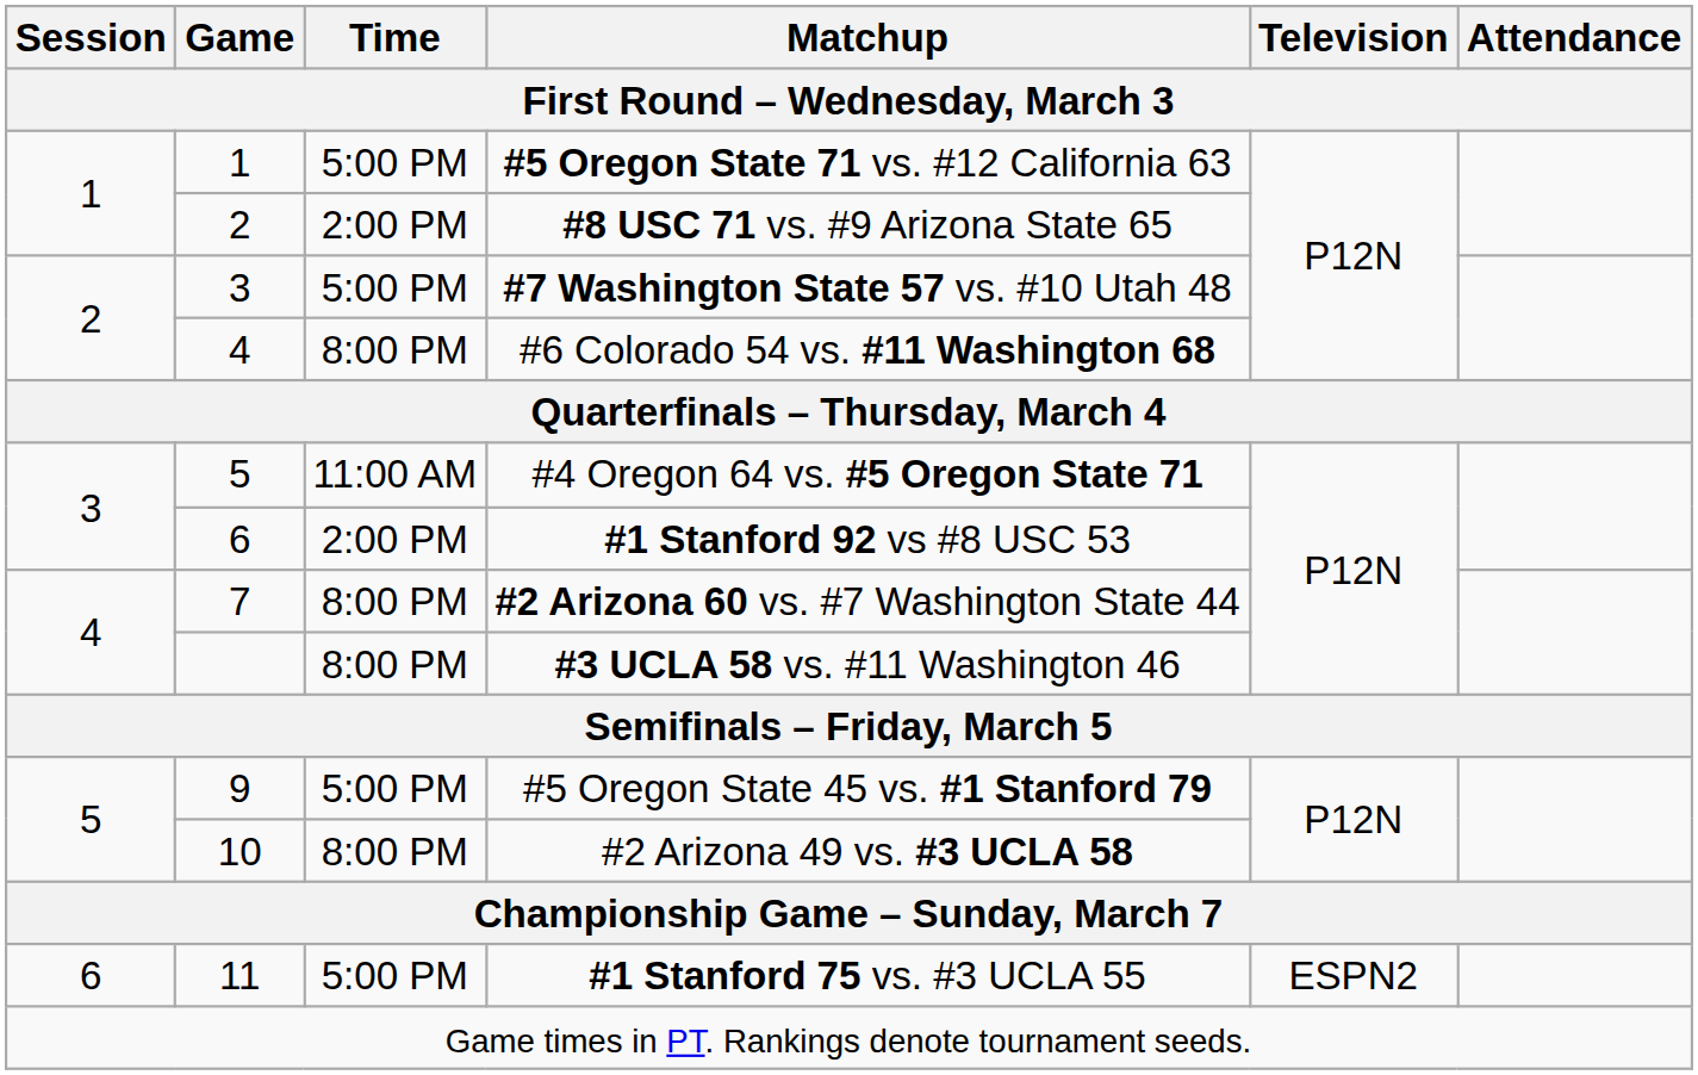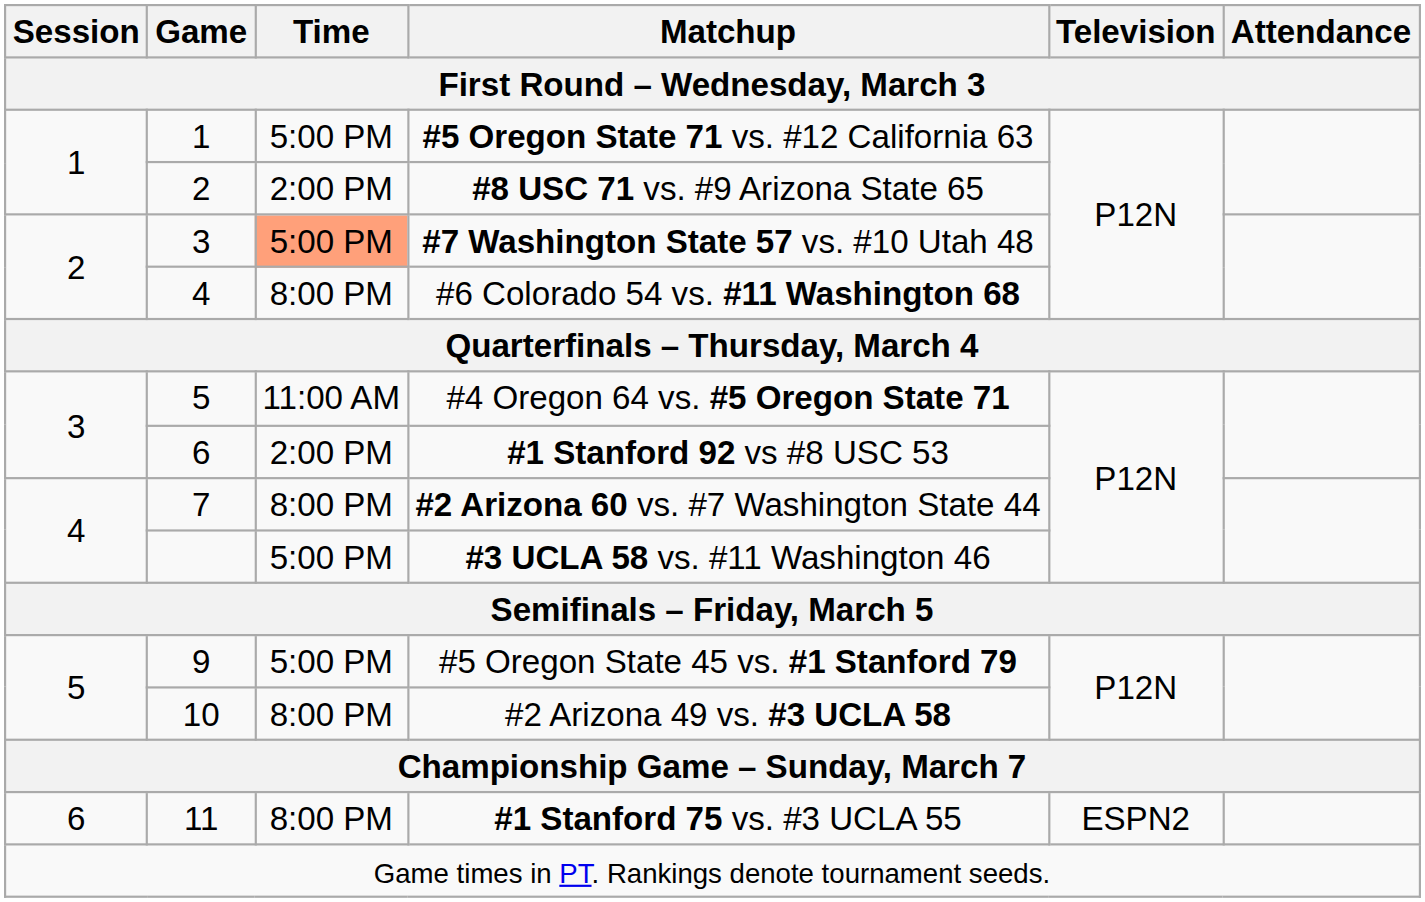 <table class="wikitable" style="font-size: 95%; text-align: center">
 <tr>
 <th>Session</th>
 <th>Game</th>
 <th>Time</th>
 <th>Matchup</th>
 <th>Television</th>
 <th>Attendance</th>
 </tr>
 <tr>
 <th colspan=7>First Round – Wednesday, March 3</th>
 </tr>
 <tr>
 <td rowspan=2>1</td>
 <td>1</td>
 <td>5:00 PM</td>
 <td><strong>#5 Oregon State 71</strong> vs. #12 California 63</td>
 <td rowspan=4>P12N</td>
 <td rowspan=2></td>
 </tr>
 <tr>
 <td>2</td>
 <td>2:00 PM</td>
 <td><strong>#8 USC 71</strong> vs. #9 Arizona State 65</td>
 </tr>
 <tr>
 <td rowspan=2>2</td>
 <td>3</td>
-<td>5:00 PM</td>
+<td style="background: lightsalmon;">5:00 PM</td>
 <td><strong>#7 Washington State 57</strong> vs. #10 Utah 48</td>
 <td rowspan=2></td>
 </tr>
 <tr>
 <td>4</td>
 <td>8:00 PM</td>
 <td>#6 Colorado 54 vs. <strong>#11 Washington 68</strong></td>
 </tr>
 <tr>
 <th colspan=7>Quarterfinals – Thursday, March 4</th>
 </tr>
 <tr>
 <td rowspan=2>3</td>
 <td>5</td>
 <td>11:00 AM</td>
 <td>#4 Oregon 64 vs. <strong>#5 Oregon State 71</strong></td>
 <td rowspan=4>P12N</td>
 <td rowspan=2></td>
 </tr>
 <tr>
 <td>6</td>
 <td>2:00 PM</td>
 <td><strong>#1 Stanford 92</strong> vs #8 USC 53</td>
 </tr>
 <tr>
 <td rowspan=2>4</td>
 <td>7</td>
 <td>8:00 PM</td>
 <td><strong>#2 Arizona 60</strong> vs. #7 Washington State 44</td>
 <td rowspan=2></td>
 </tr>
 <tr>
 <td></td>
-<td>8:00 PM</td>
+<td>5:00 PM</td>
 <td><strong>#3 UCLA 58</strong> vs. #11 Washington 46</td>
 </tr>
 <tr>
 <th colspan=7>Semifinals – Friday, March 5</th>
 </tr>
 <tr>
 <td rowspan=2>5</td>
 <td>9</td>
 <td>5:00 PM</td>
 <td>#5 Oregon State 45 vs. <strong>#1 Stanford 79</strong></td>
 <td rowspan=2>P12N</td>
 <td rowspan=2></td>
 </tr>
 <tr>
 <td>10</td>
 <td>8:00 PM</td>
 <td>#2 Arizona 49 vs. <strong>#3 UCLA 58</strong></td>
 </tr>
 <tr>
 <th colspan=7>Championship Game – Sunday, March 7</th>
 </tr>
 <tr>
 <td>6</td>
 <td>11</td>
-<td>5:00 PM</td>
+<td>8:00 PM</td>
 <td><strong>#1 Stanford 75</strong> vs. #3 UCLA 55</td>
 <td>ESPN2</td>
 <td></td>
 </tr>
 <tr>
 <td colspan=6><small>Game times in <a href='#'>PT</a>. Rankings denote tournament seeds.</small></td>
 </tr>
 </table>
